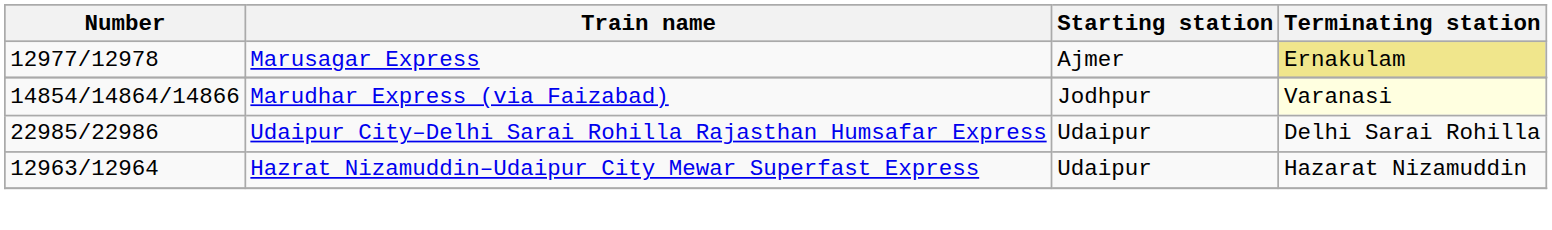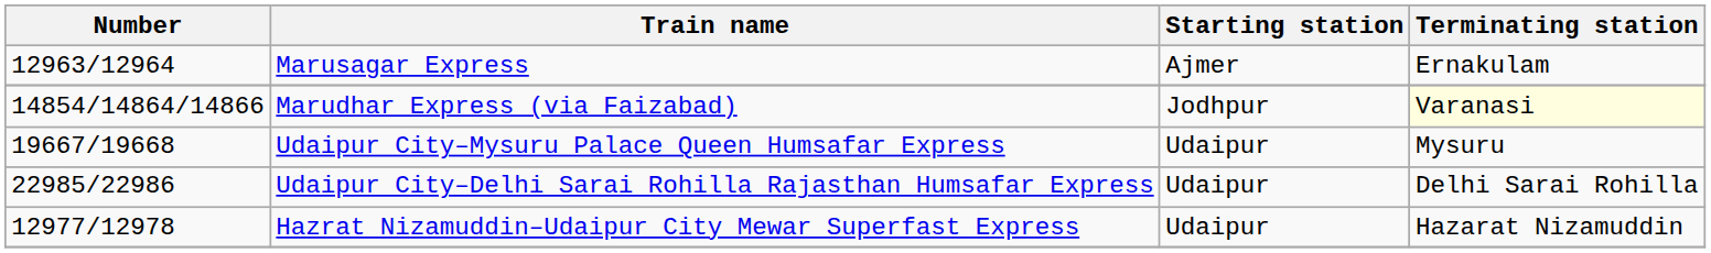 <table class="wikitable sortable">
 <tr>
 <th>Number</th>
 <th>Train name</th>
 <th>Starting station</th>
 <th>Terminating station</th>
 </tr>
 <tr>
-<td>12977/12978</td>
+<td>12963/12964</td>
 <td><a href='#'>Marusagar Express</a></td>
 <td>Ajmer</td>
-<td style="background: khaki;">Ernakulam</td>
+<td>Ernakulam</td>
 </tr>
 <tr>
 </tr>
 <tr>
 <td>14854/14864/14866</td>
 <td><a href='#'>Marudhar Express (via Faizabad)</a></td>
 <td>Jodhpur</td>
 <td style="background: lightyellow;">Varanasi</td>
 </tr>
 <tr>
+<td>19667/19668</td>
+<td><a href='#'>Udaipur City–Mysuru Palace Queen Humsafar Express</a></td>
+<td>Udaipur</td>
+<td>Mysuru</td>
+</tr>
+<tr>
 <td>22985/22986</td>
 <td><a href='#'>Udaipur City–Delhi Sarai Rohilla Rajasthan Humsafar Express</a></td>
 <td>Udaipur</td>
 <td>Delhi Sarai Rohilla</td>
 </tr>
 <tr>
-<td>12963/12964</td>
+<td>12977/12978</td>
 <td><a href='#'>Hazrat Nizamuddin–Udaipur City Mewar Superfast Express</a></td>
 <td>Udaipur</td>
 <td>Hazarat Nizamuddin</td>
 </tr>
 <tr>
 </tr>
 </table>
